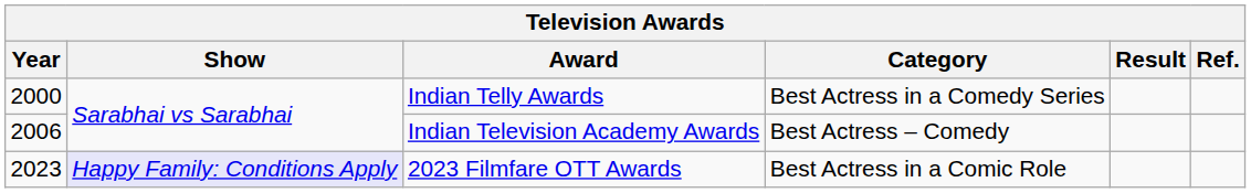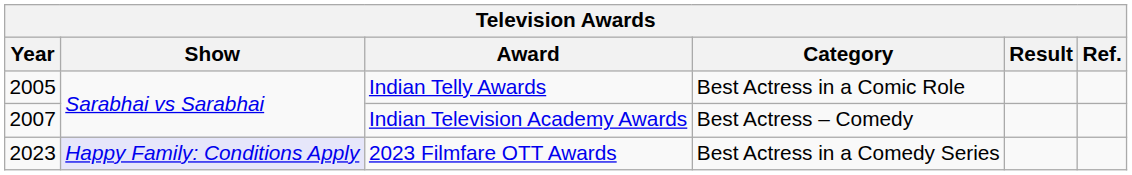 <table class="wikitable sortable">
 <tr>
 <th colspan="6">Television Awards</th>
 </tr>
 <tr>
 <th>Year</th>
 <th>Show</th>
 <th>Award</th>
 <th>Category</th>
 <th>Result</th>
 <th>Ref.</th>
 </tr>
 <tr>
-<td>2000</td>
+<td>2005</td>
 <td rowspan="2"><em><a href='#'>Sarabhai vs Sarabhai</a></em></td>
 <td><a href='#'>Indian Telly Awards</a></td>
-<td>Best Actress in a Comedy Series</td>
+<td>Best Actress in a Comic Role</td>
 <td></td>
 <td></td>
 </tr>
 <tr>
-<td>2006</td>
+<td>2007</td>
 <td><a href='#'>Indian Television Academy Awards</a></td>
 <td>Best Actress – Comedy</td>
 <td></td>
 <td></td>
 </tr>
 <tr>
 <td>2023</td>
 <td style="background: lavender;"><em><a href='#'>Happy Family: Conditions Apply</a></em></td>
 <td><a href='#'>2023 Filmfare OTT Awards</a></td>
-<td>Best Actress in a Comic Role</td>
+<td>Best Actress in a Comedy Series</td>
 <td></td>
 <td></td>
 </tr>
 </table>
